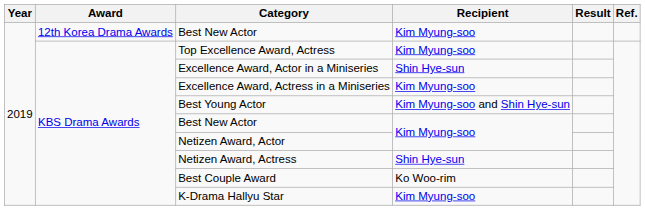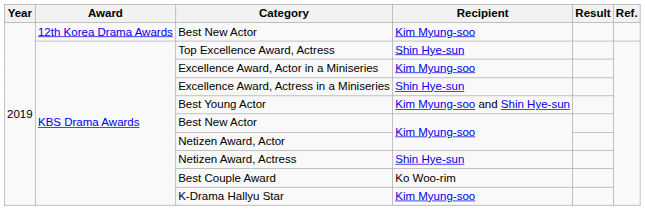 <table class="wikitable">
 <tr>
 <th>Year</th>
 <th>Award</th>
 <th>Category</th>
 <th>Recipient</th>
 <th>Result</th>
 <th>Ref.</th>
 </tr>
 <tr>
 <td rowspan="10">2019</td>
 <td><a href='#'>12th Korea Drama Awards</a></td>
 <td>Best New Actor</td>
 <td><a href='#'>Kim Myung-soo</a></td>
 <td></td>
 <td></td>
 </tr>
 <tr>
 <td rowspan="9"><a href='#'>KBS Drama Awards</a></td>
 <td>Top Excellence Award, Actress</td>
-<td><a href='#'>Kim Myung-soo</a></td>
+<td><a href='#'>Shin Hye-sun</a></td>
 <td></td>
 <td rowspan="9"></td>
 </tr>
 <tr>
 <td>Excellence Award, Actor in a Miniseries</td>
-<td><a href='#'>Shin Hye-sun</a></td>
+<td><a href='#'>Kim Myung-soo</a></td>
 <td></td>
 </tr>
 <tr>
 <td>Excellence Award, Actress in a Miniseries</td>
-<td><a href='#'>Kim Myung-soo</a></td>
+<td><a href='#'>Shin Hye-sun</a></td>
 <td></td>
 </tr>
 <tr>
 <td>Best Young Actor</td>
 <td><a href='#'>Kim Myung-soo</a> and <a href='#'>Shin Hye-sun</a></td>
 <td></td>
 </tr>
 <tr>
 <td>Best New Actor</td>
 <td rowspan="2"><a href='#'>Kim Myung-soo</a></td>
 <td></td>
 </tr>
 <tr>
 <td>Netizen Award, Actor</td>
 <td></td>
 </tr>
 <tr>
 <td>Netizen Award, Actress</td>
 <td><a href='#'>Shin Hye-sun</a></td>
 <td></td>
 </tr>
 <tr>
 <td>Best Couple Award</td>
 <td>Ko Woo-rim</td>
 <td></td>
 </tr>
 <tr>
 <td>K-Drama Hallyu Star</td>
 <td><a href='#'>Kim Myung-soo</a></td>
 <td></td>
 </tr>
 </table>
